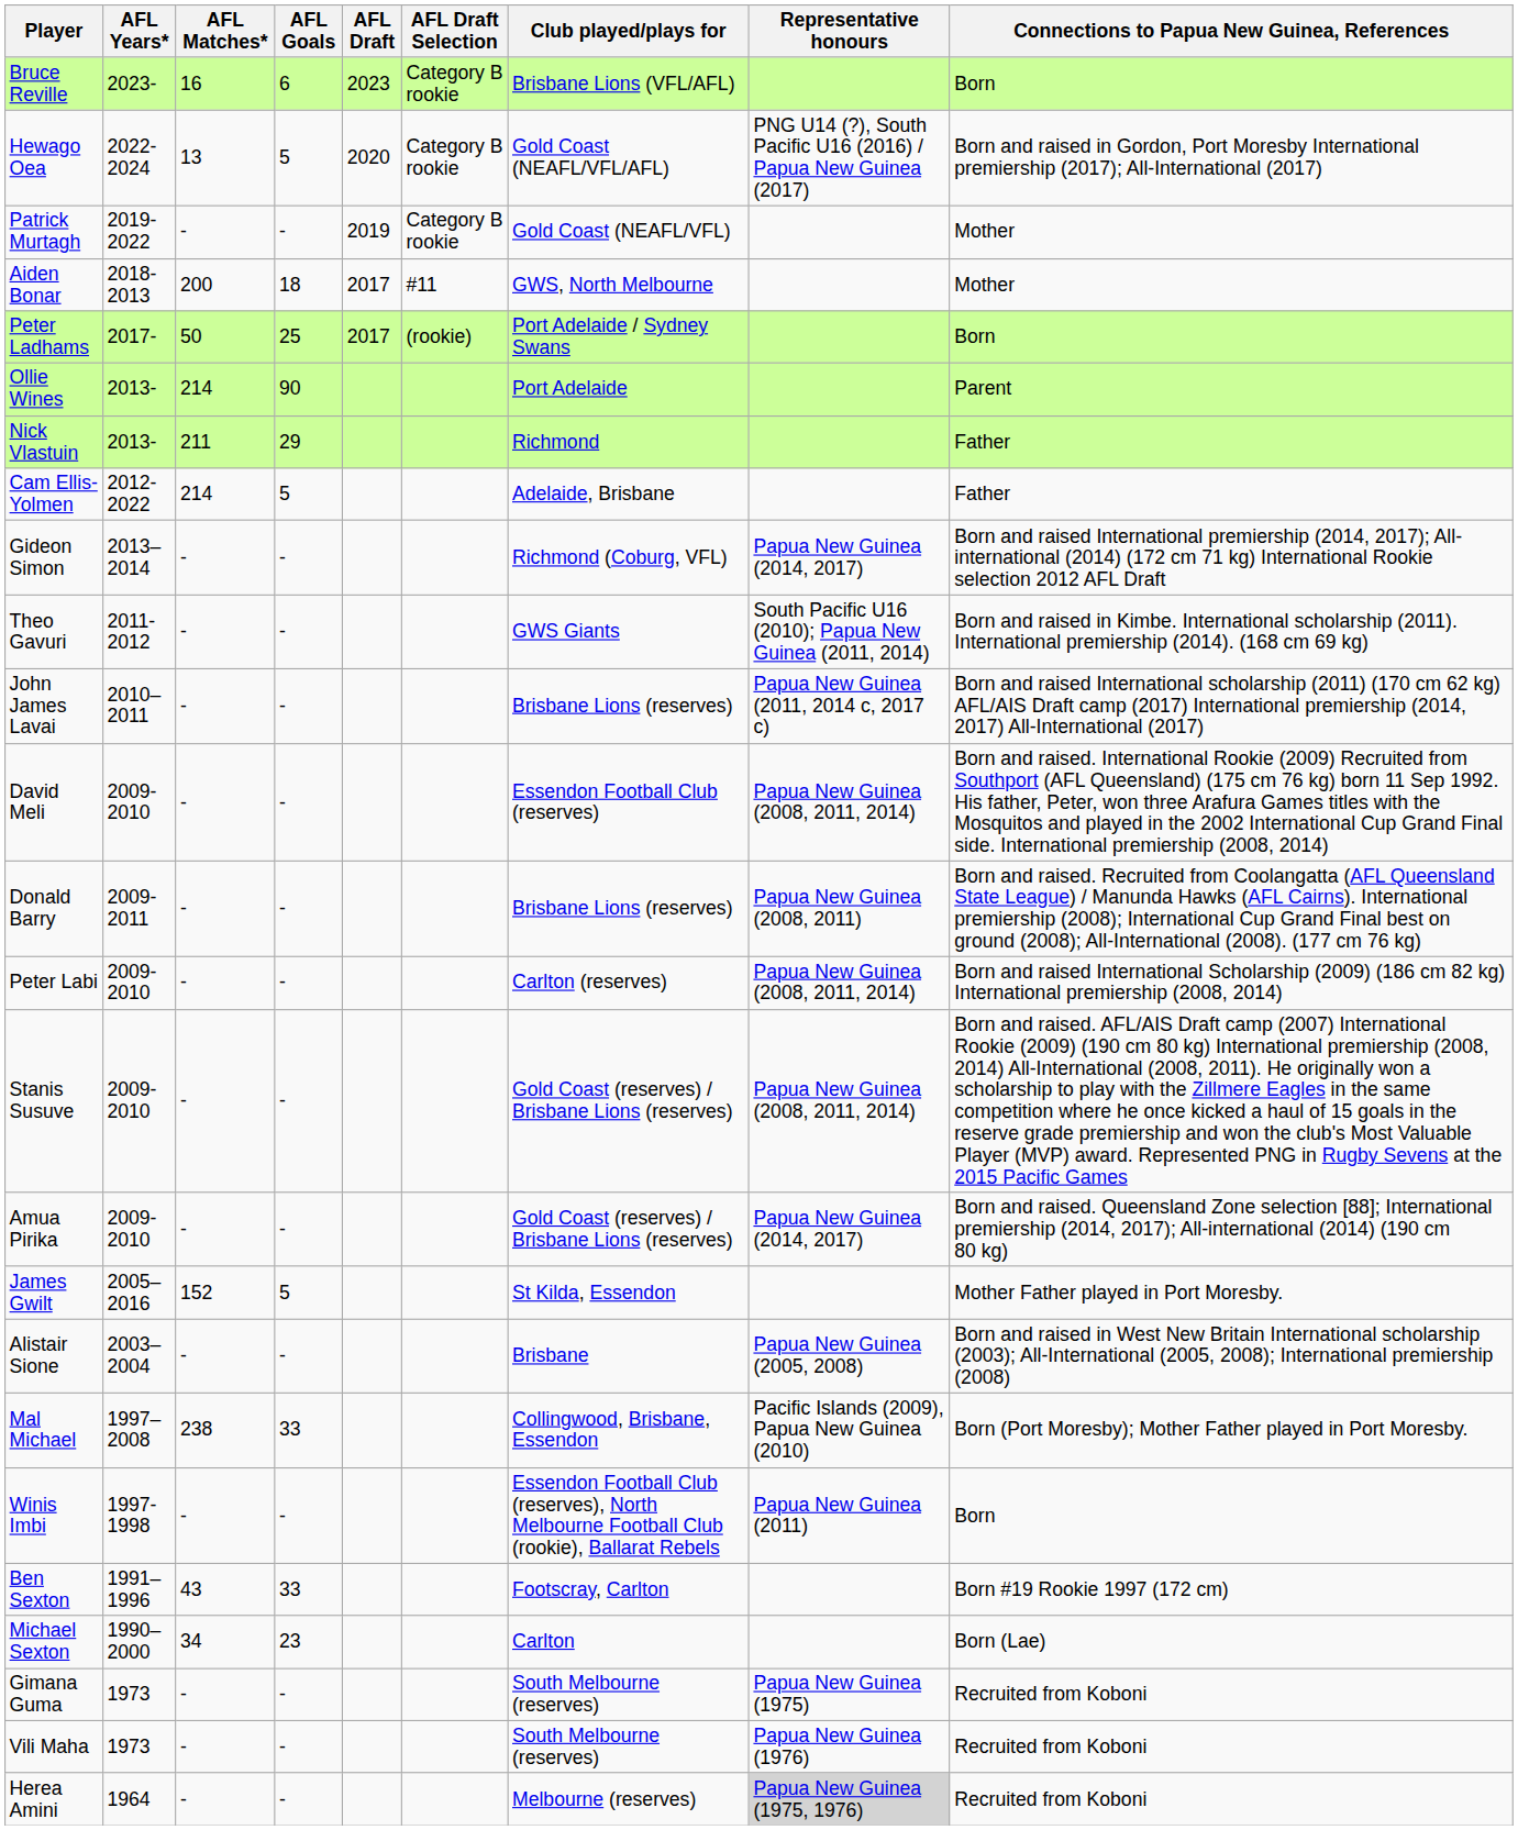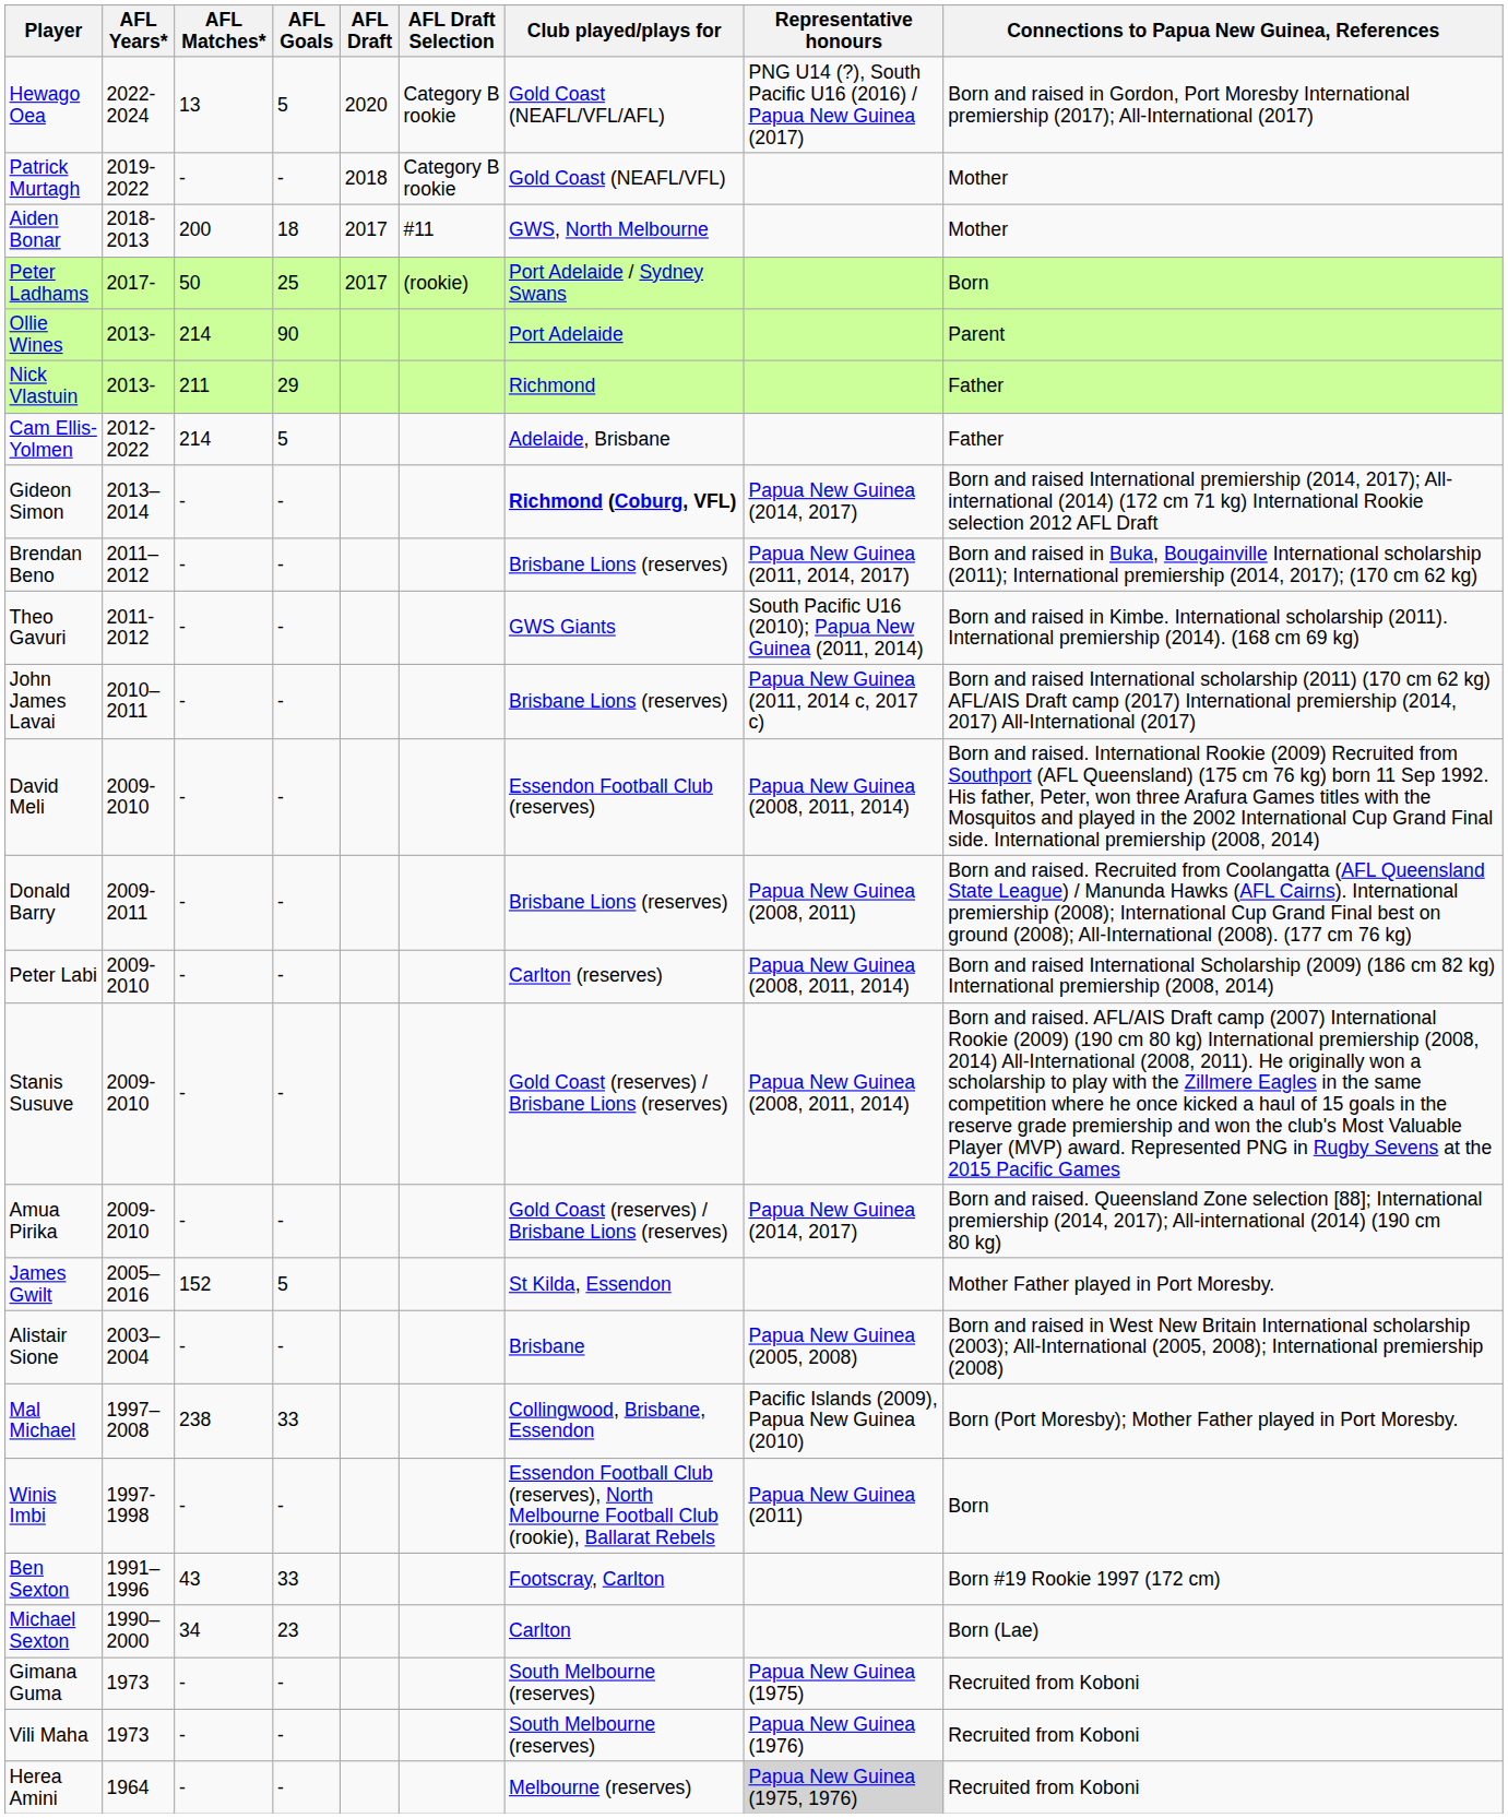 <table class="wikitable sortable">
 <tr>
 <th>Player</th>
 <th>AFL Years*</th>
 <th>AFL Matches*</th>
 <th>AFL Goals</th>
 <th>AFL Draft</th>
 <th>AFL Draft Selection</th>
 <th>Club played/plays for</th>
 <th>Representative honours</th>
 <th>Connections to Papua New Guinea, References</th>
-</tr>
-<tr bgcolor=#CCFF99>
-<td><a href='#'>Bruce Reville</a></td>
-<td>2023-</td>
-<td>16</td>
-<td>6</td>
-<td>2023</td>
-<td>Category B rookie</td>
-<td><a href='#'>Brisbane Lions</a> (VFL/AFL)</td>
-<td></td>
-<td>Born</td>
 </tr>
 <tr>
 <td><a href='#'>Hewago Oea</a></td>
 <td>2022-2024</td>
 <td>13</td>
 <td>5</td>
 <td>2020</td>
 <td>Category B rookie</td>
 <td><a href='#'>Gold Coast</a> (NEAFL/VFL/AFL)</td>
 <td>PNG U14 (?), South Pacific U16 (2016) / <a href='#'>Papua New Guinea</a> (2017)</td>
 <td>Born and raised in Gordon, Port Moresby International premiership (2017); All-International (2017)</td>
 </tr>
 <tr>
 <td><a href='#'>Patrick Murtagh</a></td>
 <td>2019-2022</td>
 <td>-</td>
 <td>-</td>
-<td>2019</td>
+<td>2018</td>
 <td>Category B rookie</td>
 <td><a href='#'>Gold Coast</a> (NEAFL/VFL)</td>
 <td></td>
 <td>Mother</td>
 </tr>
 <tr>
 <td><a href='#'>Aiden Bonar</a></td>
 <td>2018-2013</td>
 <td>200</td>
 <td>18</td>
 <td>2017</td>
 <td>#11</td>
 <td><a href='#'>GWS</a>, <a href='#'>North Melbourne</a></td>
 <td></td>
 <td>Mother</td>
 </tr>
 <tr bgcolor=#CCFF99>
 <td><a href='#'>Peter Ladhams</a></td>
 <td>2017-</td>
 <td>50</td>
 <td>25</td>
 <td>2017</td>
 <td>(rookie)</td>
 <td><a href='#'>Port Adelaide</a> / <a href='#'>Sydney Swans</a></td>
 <td></td>
 <td>Born</td>
 </tr>
 <tr bgcolor=#CCFF99>
 <td><a href='#'>Ollie Wines</a></td>
 <td>2013-</td>
 <td>214</td>
 <td>90</td>
 <td></td>
 <td></td>
 <td><a href='#'>Port Adelaide</a></td>
 <td></td>
 <td>Parent</td>
 </tr>
 <tr bgcolor=#CCFF99>
 <td><a href='#'>Nick Vlastuin</a></td>
 <td>2013-</td>
 <td>211</td>
 <td>29</td>
 <td></td>
 <td></td>
 <td><a href='#'>Richmond</a></td>
 <td></td>
 <td>Father</td>
 </tr>
 <tr>
 <td><a href='#'>Cam Ellis-Yolmen</a></td>
 <td>2012-2022</td>
 <td>214</td>
 <td>5</td>
 <td></td>
 <td></td>
 <td><a href='#'>Adelaide</a>, Brisbane</td>
 <td></td>
 <td>Father</td>
 </tr>
 <tr>
 <td>Gideon Simon</td>
 <td>2013–2014</td>
 <td>-</td>
 <td>-</td>
 <td></td>
 <td></td>
-<td><a href='#'>Richmond</a> (<a href='#'>Coburg</a>, VFL)</td>
+<td><strong><a href='#'>Richmond</a> (<a href='#'>Coburg</a>, VFL)</strong></td>
 <td><a href='#'>Papua New Guinea</a> (2014, 2017)</td>
 <td>Born and raised International premiership (2014, 2017); All-international (2014) (172 cm 71 kg) International Rookie selection 2012 AFL Draft</td>
+</tr>
+<tr>
+<td>Brendan Beno</td>
+<td>2011–2012</td>
+<td>-</td>
+<td>-</td>
+<td></td>
+<td></td>
+<td><a href='#'>Brisbane Lions</a> (reserves)</td>
+<td><a href='#'>Papua New Guinea</a> (2011, 2014, 2017)</td>
+<td>Born and raised in <a href='#'>Buka</a>, <a href='#'>Bougainville</a> International scholarship (2011); International premiership (2014, 2017); (170 cm 62 kg)</td>
 </tr>
 <tr>
 <td>Theo Gavuri</td>
 <td>2011-2012</td>
 <td>-</td>
 <td>-</td>
 <td></td>
 <td></td>
 <td><a href='#'>GWS Giants</a></td>
 <td>South Pacific U16 (2010); <a href='#'>Papua New Guinea</a> (2011, 2014)</td>
 <td>Born and raised in Kimbe. International scholarship (2011). International premiership (2014). (168 cm 69 kg)</td>
 </tr>
 <tr>
 <td>John James Lavai</td>
 <td>2010–2011</td>
 <td>-</td>
 <td>-</td>
 <td></td>
 <td></td>
 <td><a href='#'>Brisbane Lions</a> (reserves)</td>
 <td><a href='#'>Papua New Guinea</a> (2011, 2014 c, 2017 c)</td>
 <td>Born and raised International scholarship (2011) (170 cm 62 kg) AFL/AIS Draft camp (2017) International premiership (2014, 2017) All-International (2017)</td>
 </tr>
 <tr>
 <td>David Meli</td>
 <td>2009-2010</td>
 <td>-</td>
 <td>-</td>
 <td></td>
 <td></td>
 <td><a href='#'>Essendon Football Club</a> (reserves)</td>
 <td><a href='#'>Papua New Guinea</a> (2008, 2011, 2014)</td>
 <td>Born and raised. International Rookie (2009) Recruited from <a href='#'>Southport</a> (AFL Queensland) (175 cm 76 kg) born 11 Sep 1992. His father, Peter, won three Arafura Games titles with the Mosquitos and played in the 2002 International Cup Grand Final side. International premiership (2008, 2014)</td>
 </tr>
 <tr>
 <td>Donald Barry</td>
 <td>2009-2011</td>
 <td>-</td>
 <td>-</td>
 <td></td>
 <td></td>
 <td><a href='#'>Brisbane Lions</a> (reserves)</td>
 <td><a href='#'>Papua New Guinea</a> (2008, 2011)</td>
 <td>Born and raised. Recruited from Coolangatta (<a href='#'>AFL Queensland State League</a>) / Manunda Hawks (<a href='#'>AFL Cairns</a>). International premiership (2008); International Cup Grand Final best on ground (2008); All-International (2008). (177 cm 76 kg)</td>
 </tr>
 <tr>
 <td>Peter Labi</td>
 <td>2009-2010</td>
 <td>-</td>
 <td>-</td>
 <td></td>
 <td></td>
 <td><a href='#'>Carlton</a> (reserves)</td>
 <td><a href='#'>Papua New Guinea</a> (2008, 2011, 2014)</td>
 <td>Born and raised International Scholarship (2009) (186 cm 82 kg) International premiership (2008, 2014)</td>
 </tr>
 <tr>
 <td>Stanis Susuve</td>
 <td>2009-2010</td>
 <td>-</td>
 <td>-</td>
 <td></td>
 <td></td>
 <td><a href='#'>Gold Coast</a> (reserves) / <a href='#'>Brisbane Lions</a> (reserves)</td>
 <td><a href='#'>Papua New Guinea</a> (2008, 2011, 2014)</td>
 <td>Born and raised. AFL/AIS Draft camp (2007) International Rookie (2009) (190 cm 80 kg) International premiership (2008, 2014) All-International (2008, 2011). He originally won a scholarship to play with the <a href='#'>Zillmere Eagles</a> in the same competition where he once kicked a haul of 15 goals in the reserve grade premiership and won the club's Most Valuable Player (MVP) award. Represented PNG in <a href='#'>Rugby Sevens</a> at the <a href='#'>2015 Pacific Games</a></td>
 </tr>
 <tr>
 <td>Amua Pirika</td>
 <td>2009-2010</td>
 <td>-</td>
 <td>-</td>
 <td></td>
 <td></td>
 <td><a href='#'>Gold Coast</a> (reserves) / <a href='#'>Brisbane Lions</a> (reserves)</td>
 <td><a href='#'>Papua New Guinea</a> (2014, 2017)</td>
 <td>Born and raised. Queensland Zone selection [88]; International premiership (2014, 2017); All-international (2014) (190 cm 80 kg)</td>
 </tr>
 <tr>
 <td><a href='#'>James Gwilt</a></td>
 <td>2005–2016</td>
 <td>152</td>
 <td>5</td>
 <td></td>
 <td></td>
 <td><a href='#'>St Kilda</a>, <a href='#'>Essendon</a></td>
 <td></td>
 <td>Mother Father played in Port Moresby.</td>
 </tr>
 <tr>
 <td>Alistair Sione</td>
 <td>2003–2004</td>
 <td>-</td>
 <td>-</td>
 <td></td>
 <td></td>
 <td><a href='#'>Brisbane</a></td>
 <td><a href='#'>Papua New Guinea</a> (2005, 2008)</td>
 <td>Born and raised in West New Britain International scholarship (2003); All-International (2005, 2008); International premiership (2008)</td>
 </tr>
 <tr>
 <td><a href='#'>Mal Michael</a></td>
 <td>1997–2008</td>
 <td>238</td>
 <td>33</td>
 <td></td>
 <td></td>
 <td><a href='#'>Collingwood</a>, <a href='#'>Brisbane</a>, <a href='#'>Essendon</a></td>
 <td>Pacific Islands (2009), Papua New Guinea (2010)</td>
 <td>Born (Port Moresby); Mother Father played in Port Moresby.</td>
 </tr>
 <tr>
 <td><a href='#'>Winis Imbi</a></td>
 <td>1997-1998</td>
 <td>-</td>
 <td>-</td>
 <td></td>
 <td></td>
 <td><a href='#'>Essendon Football Club</a> (reserves), <a href='#'>North Melbourne Football Club</a> (rookie), <a href='#'>Ballarat Rebels</a></td>
 <td><a href='#'>Papua New Guinea</a> (2011)</td>
 <td>Born</td>
 </tr>
 <tr>
 <td><a href='#'>Ben Sexton</a></td>
 <td>1991–1996</td>
 <td>43</td>
 <td>33</td>
 <td></td>
 <td></td>
 <td><a href='#'>Footscray</a>, <a href='#'>Carlton</a></td>
 <td></td>
 <td>Born #19 Rookie 1997 (172 cm)</td>
 </tr>
 <tr>
 <td><a href='#'>Michael Sexton</a></td>
 <td>1990–2000</td>
 <td>34</td>
 <td>23</td>
 <td></td>
 <td></td>
 <td><a href='#'>Carlton</a></td>
 <td></td>
 <td>Born (Lae)</td>
 </tr>
 <tr>
 <td>Gimana Guma</td>
 <td>1973</td>
 <td>-</td>
 <td>-</td>
 <td></td>
 <td></td>
 <td><a href='#'>South Melbourne</a> (reserves)</td>
 <td><a href='#'>Papua New Guinea</a> (1975)</td>
 <td>Recruited from Koboni</td>
 </tr>
 <tr>
 <td>Vili Maha</td>
 <td>1973</td>
 <td>-</td>
 <td>-</td>
 <td></td>
 <td></td>
 <td><a href='#'>South Melbourne</a> (reserves)</td>
 <td><a href='#'>Papua New Guinea</a> (1976)</td>
 <td>Recruited from Koboni</td>
 </tr>
 <tr>
 <td>Herea Amini</td>
 <td>1964</td>
 <td>-</td>
 <td>-</td>
 <td></td>
 <td></td>
 <td><a href='#'>Melbourne</a> (reserves)</td>
 <td style="background: lightgrey;"><a href='#'>Papua New Guinea</a> (1975, 1976)</td>
 <td>Recruited from Koboni</td>
 </tr>
 </table>
